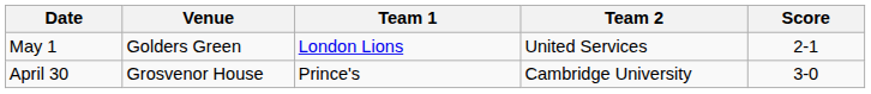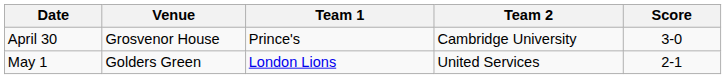 <table class="wikitable" style="font-size: 100%">
 <tr>
 <th width=100>Date</th>
 <th width=150>Venue</th>
 <th width=200>Team 1</th>
 <th width=200>Team 2</th>
 <th width=100>Score</th>
 </tr>
 <tr>
+<td>April 30</td>
+<td>Grosvenor House</td>
+<td>Prince's</td>
+<td>Cambridge University</td>
+<td align=center>3-0</td>
+</tr>
+<tr>
 <td>May 1</td>
 <td>Golders Green</td>
 <td><a href='#'>London Lions</a></td>
 <td>United Services</td>
 <td align=center>2-1</td>
 </tr>
-<tr>
-<td>April 30</td>
-<td>Grosvenor House</td>
-<td>Prince's</td>
-<td>Cambridge University</td>
-<td align=center>3-0</td>
-</tr>
 </table>
